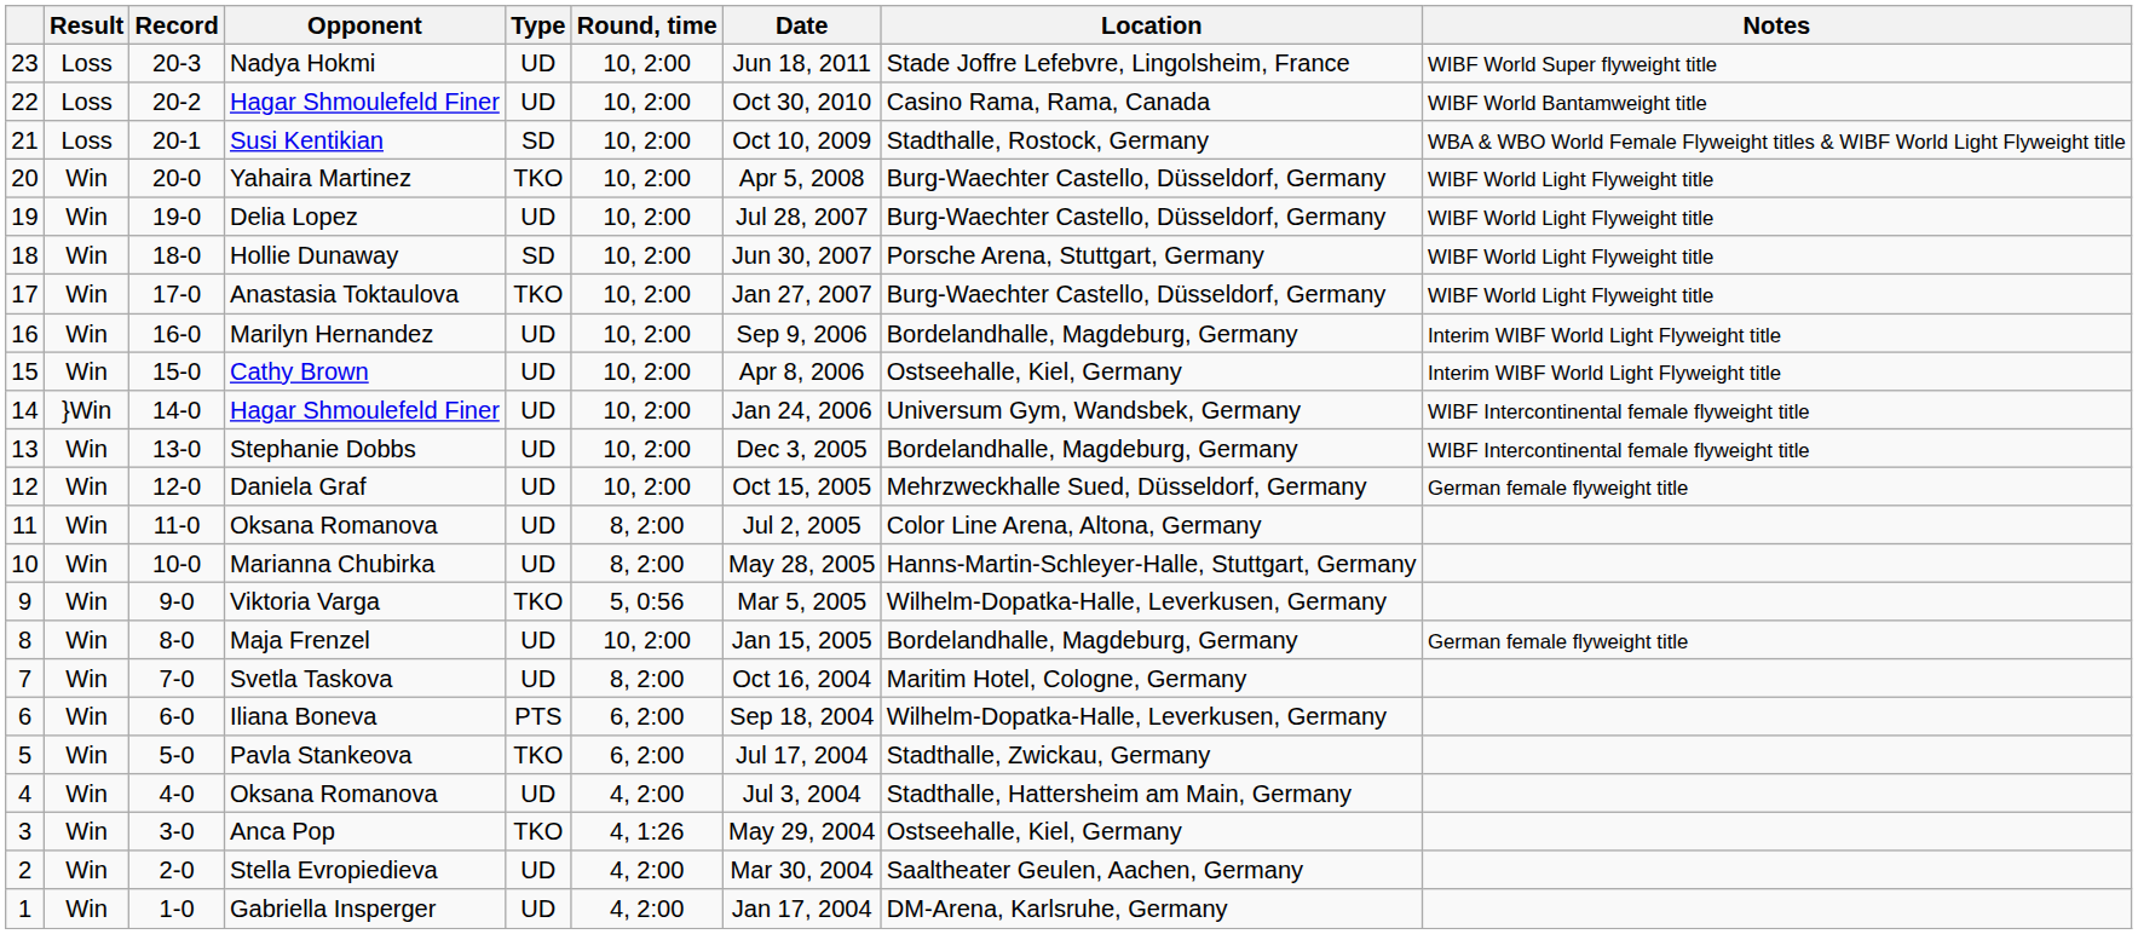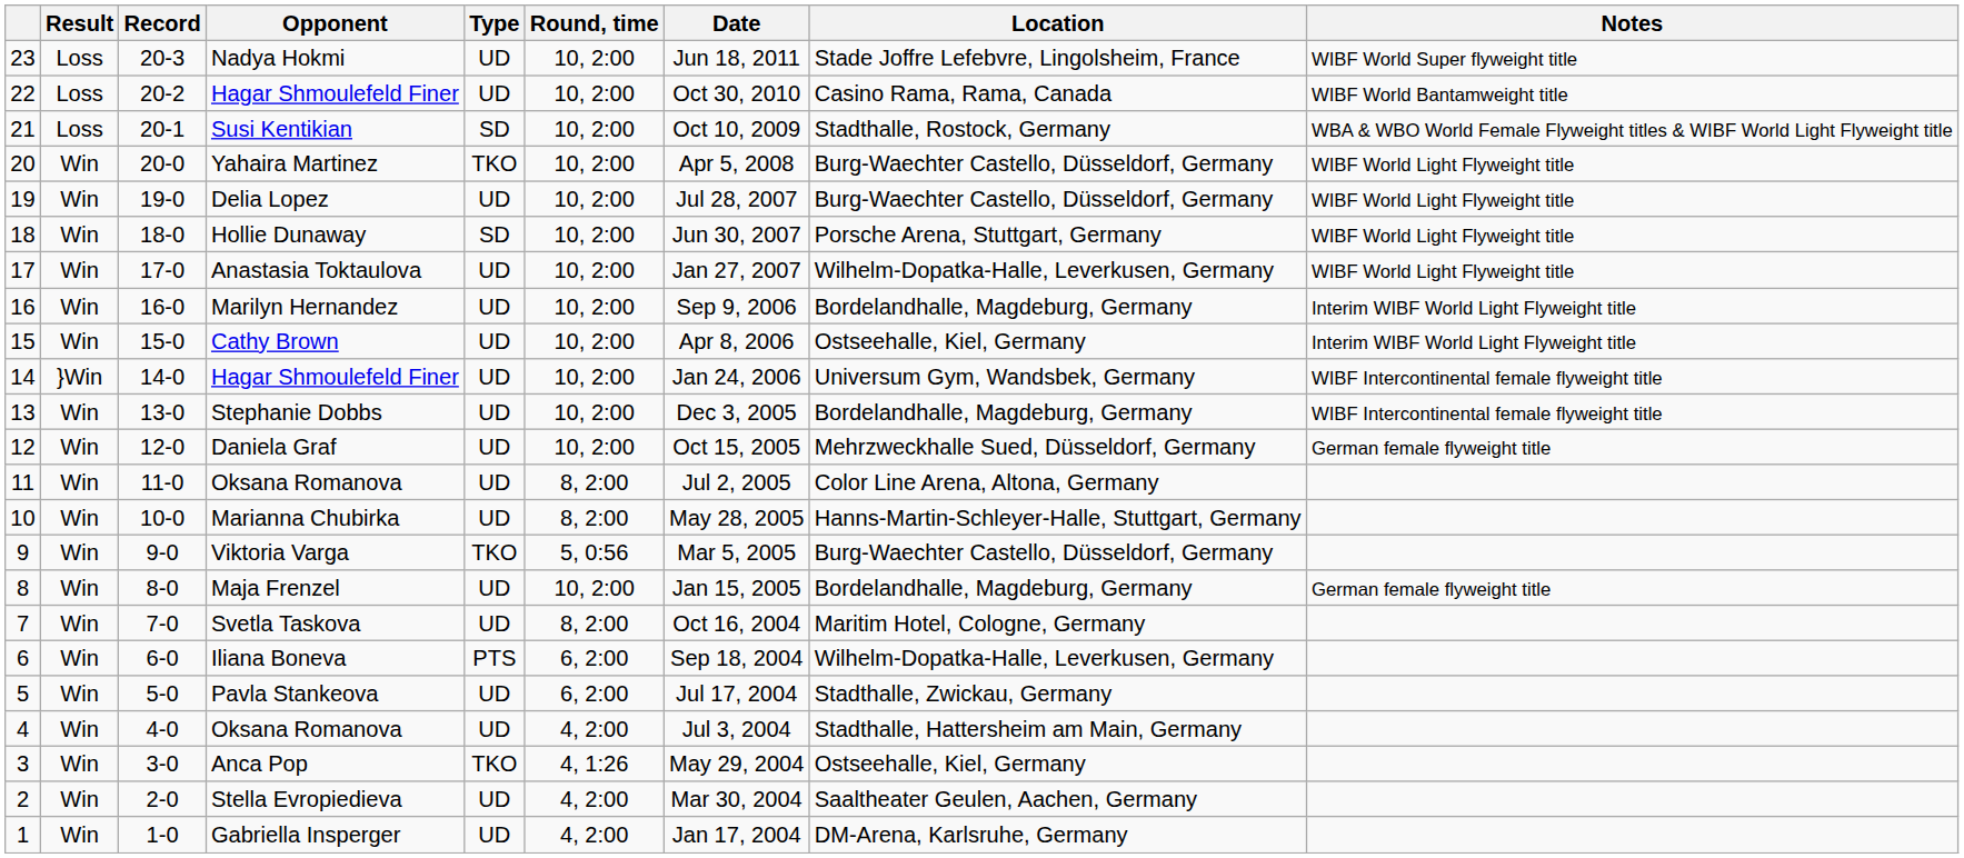 <table class="wikitable" style="text-align:center; font-size:95%">
 <tr>
 <th></th>
 <th>Result</th>
 <th>Record</th>
 <th>Opponent</th>
 <th>Type</th>
 <th>Round, time</th>
 <th>Date</th>
 <th>Location</th>
 <th>Notes</th>
 </tr>
 <tr>
 <td>23</td>
 <td>Loss</td>
 <td>20-3</td>
 <td style="text-align:left;"> Nadya Hokmi</td>
 <td>UD</td>
 <td>10, 2:00</td>
 <td>Jun 18, 2011</td>
 <td style="text-align:left;"> Stade Joffre Lefebvre, Lingolsheim, France</td>
 <td style="text-align:left;"><small>WIBF World Super flyweight title</small></td>
 </tr>
 <tr>
 <td>22</td>
 <td>Loss</td>
 <td>20-2</td>
 <td style="text-align:left;"> <a href='#'>Hagar Shmoulefeld Finer</a></td>
 <td>UD</td>
 <td>10, 2:00</td>
 <td>Oct 30, 2010</td>
 <td style="text-align:left;"> Casino Rama, Rama, Canada</td>
 <td style="text-align:left;"><small>WIBF World Bantamweight title</small></td>
 </tr>
 <tr>
 <td>21</td>
 <td>Loss</td>
 <td>20-1</td>
 <td style="text-align:left;"> <a href='#'>Susi Kentikian</a></td>
 <td>SD</td>
 <td>10, 2:00</td>
 <td>Oct 10, 2009</td>
 <td style="text-align:left;"> Stadthalle, Rostock, Germany</td>
 <td style="text-align:left;"><small>WBA & WBO World Female Flyweight titles & WIBF World Light Flyweight title</small></td>
 </tr>
 <tr>
 <td>20</td>
 <td>Win</td>
 <td>20-0</td>
 <td style="text-align:left;"> Yahaira Martinez</td>
 <td>TKO</td>
 <td>10, 2:00</td>
 <td>Apr 5, 2008</td>
 <td style="text-align:left;"> Burg-Waechter Castello, Düsseldorf, Germany</td>
 <td style="text-align:left;"><small> WIBF World Light Flyweight title</small></td>
 </tr>
 <tr>
 <td>19</td>
 <td>Win</td>
 <td>19-0</td>
 <td style="text-align:left;"> Delia Lopez</td>
 <td>UD</td>
 <td>10, 2:00</td>
 <td>Jul 28, 2007</td>
 <td style="text-align:left;"> Burg-Waechter Castello, Düsseldorf, Germany</td>
 <td style="text-align:left;"><small> WIBF World Light Flyweight title</small></td>
 </tr>
 <tr>
 <td>18</td>
 <td>Win</td>
 <td>18-0</td>
 <td style="text-align:left;"> Hollie Dunaway</td>
 <td>SD</td>
 <td>10, 2:00</td>
 <td>Jun 30, 2007</td>
 <td style="text-align:left;"> Porsche Arena, Stuttgart, Germany</td>
 <td style="text-align:left;"><small> WIBF World Light Flyweight title</small></td>
 </tr>
 <tr>
 <td>17</td>
 <td>Win</td>
 <td>17-0</td>
 <td style="text-align:left;"> Anastasia Toktaulova</td>
-<td>TKO</td>
+<td>UD</td>
 <td>10, 2:00</td>
 <td>Jan 27, 2007</td>
-<td style="text-align:left;"> Burg-Waechter Castello, Düsseldorf, Germany</td>
+<td style="text-align:left;"> Wilhelm-Dopatka-Halle, Leverkusen, Germany</td>
 <td style="text-align:left;"><small> WIBF World Light Flyweight title</small></td>
 </tr>
 <tr>
 <td>16</td>
 <td>Win</td>
 <td>16-0</td>
 <td style="text-align:left;"> Marilyn Hernandez</td>
 <td>UD</td>
 <td>10, 2:00</td>
 <td>Sep 9, 2006</td>
 <td style="text-align:left;"> Bordelandhalle, Magdeburg, Germany</td>
 <td style="text-align:left;"><small> Interim WIBF World Light Flyweight title</small></td>
 </tr>
 <tr>
 <td>15</td>
 <td>Win</td>
 <td>15-0</td>
 <td style="text-align:left;"> <a href='#'>Cathy Brown</a></td>
 <td>UD</td>
 <td>10, 2:00</td>
 <td>Apr 8, 2006</td>
 <td style="text-align:left;"> Ostseehalle, Kiel, Germany</td>
 <td style="text-align:left;"><small> Interim WIBF World Light Flyweight title</small></td>
 </tr>
 <tr>
 <td>14</td>
 <td>}Win</td>
 <td>14-0</td>
 <td style="text-align:left;"> <a href='#'>Hagar Shmoulefeld Finer</a></td>
 <td>UD</td>
 <td>10, 2:00</td>
 <td>Jan 24, 2006</td>
 <td style="text-align:left;"> Universum Gym, Wandsbek, Germany</td>
 <td style="text-align:left;"><small> WIBF Intercontinental female flyweight title</small></td>
 </tr>
 <tr>
 <td>13</td>
 <td>Win</td>
 <td>13-0</td>
 <td style="text-align:left;"> Stephanie Dobbs</td>
 <td>UD</td>
 <td>10, 2:00</td>
 <td>Dec 3, 2005</td>
 <td style="text-align:left;"> Bordelandhalle, Magdeburg, Germany</td>
 <td style="text-align:left;"><small> WIBF Intercontinental female flyweight title</small></td>
 </tr>
 <tr>
 <td>12</td>
 <td>Win</td>
 <td>12-0</td>
 <td style="text-align:left;"> Daniela Graf</td>
 <td>UD</td>
 <td>10, 2:00</td>
 <td>Oct 15, 2005</td>
 <td style="text-align:left;"> Mehrzweckhalle Sued, Düsseldorf, Germany</td>
 <td style="text-align:left;"><small> German female flyweight title </small></td>
 </tr>
 <tr>
 <td>11</td>
 <td>Win</td>
 <td>11-0</td>
 <td style="text-align:left;"> Oksana Romanova</td>
 <td>UD</td>
 <td>8, 2:00</td>
 <td>Jul 2, 2005</td>
 <td style="text-align:left;"> Color Line Arena, Altona, Germany</td>
 <td style="text-align:left;"></td>
 </tr>
 <tr>
 <td>10</td>
 <td>Win</td>
 <td>10-0</td>
 <td style="text-align:left;"> Marianna Chubirka</td>
 <td>UD</td>
 <td>8, 2:00</td>
 <td>May 28, 2005</td>
 <td style="text-align:left;"> Hanns-Martin-Schleyer-Halle, Stuttgart, Germany</td>
 <td style="text-align:left;"></td>
 </tr>
 <tr>
 <td>9</td>
 <td>Win</td>
 <td>9-0</td>
 <td style="text-align:left;"> Viktoria Varga</td>
 <td>TKO</td>
 <td>5, 0:56</td>
 <td>Mar 5, 2005</td>
-<td style="text-align:left;"> Wilhelm-Dopatka-Halle, Leverkusen, Germany</td>
+<td style="text-align:left;"> Burg-Waechter Castello, Düsseldorf, Germany</td>
 <td style="text-align:left;"></td>
 </tr>
 <tr>
 <td>8</td>
 <td>Win</td>
 <td>8-0</td>
 <td style="text-align:left;"> Maja Frenzel</td>
 <td>UD</td>
 <td>10, 2:00</td>
 <td>Jan 15, 2005</td>
 <td style="text-align:left;"> Bordelandhalle, Magdeburg, Germany</td>
 <td style="text-align:left;"><small> German female flyweight title</small></td>
 </tr>
 <tr>
 <td>7</td>
 <td>Win</td>
 <td>7-0</td>
 <td style="text-align:left;"> Svetla Taskova</td>
 <td>UD</td>
 <td>8, 2:00</td>
 <td>Oct 16, 2004</td>
 <td style="text-align:left;"> Maritim Hotel, Cologne, Germany</td>
 <td style="text-align:left;"></td>
 </tr>
 <tr>
 <td>6</td>
 <td>Win</td>
 <td>6-0</td>
 <td style="text-align:left;"> Iliana Boneva</td>
 <td>PTS</td>
 <td>6, 2:00</td>
 <td>Sep 18, 2004</td>
 <td style="text-align:left;"> Wilhelm-Dopatka-Halle, Leverkusen, Germany</td>
 <td style="text-align:left;"></td>
 </tr>
 <tr>
 <td>5</td>
 <td>Win</td>
 <td>5-0</td>
 <td style="text-align:left;"> Pavla Stankeova</td>
-<td>TKO</td>
+<td>UD</td>
 <td>6, 2:00</td>
 <td>Jul 17, 2004</td>
 <td style="text-align:left;"> Stadthalle, Zwickau, Germany</td>
 <td style="text-align:left;"></td>
 </tr>
 <tr>
 <td>4</td>
 <td>Win</td>
 <td>4-0</td>
 <td style="text-align:left;"> Oksana Romanova</td>
 <td>UD</td>
 <td>4, 2:00</td>
 <td>Jul 3, 2004</td>
 <td style="text-align:left;"> Stadthalle, Hattersheim am Main, Germany</td>
 <td style="text-align:left;"></td>
 </tr>
 <tr>
 <td>3</td>
 <td>Win</td>
 <td>3-0</td>
 <td style="text-align:left;"> Anca Pop</td>
 <td>TKO</td>
 <td>4, 1:26</td>
 <td>May 29, 2004</td>
 <td style="text-align:left;"> Ostseehalle, Kiel, Germany</td>
 <td style="text-align:left;"></td>
 </tr>
 <tr>
 <td>2</td>
 <td>Win</td>
 <td>2-0</td>
 <td style="text-align:left;">Stella Evropiedieva</td>
 <td>UD</td>
 <td>4, 2:00</td>
 <td>Mar 30, 2004</td>
 <td style="text-align:left;"> Saaltheater Geulen, Aachen, Germany</td>
 <td style="text-align:left;"></td>
 </tr>
 <tr>
 <td>1</td>
 <td>Win</td>
 <td>1-0</td>
 <td style="text-align:left;"> Gabriella Insperger</td>
 <td>UD</td>
 <td>4, 2:00</td>
 <td>Jan 17, 2004</td>
 <td style="text-align:left;"> DM-Arena, Karlsruhe, Germany</td>
 <td style="text-align:left;"></td>
 </tr>
 <tr>
 </tr>
 </table>
